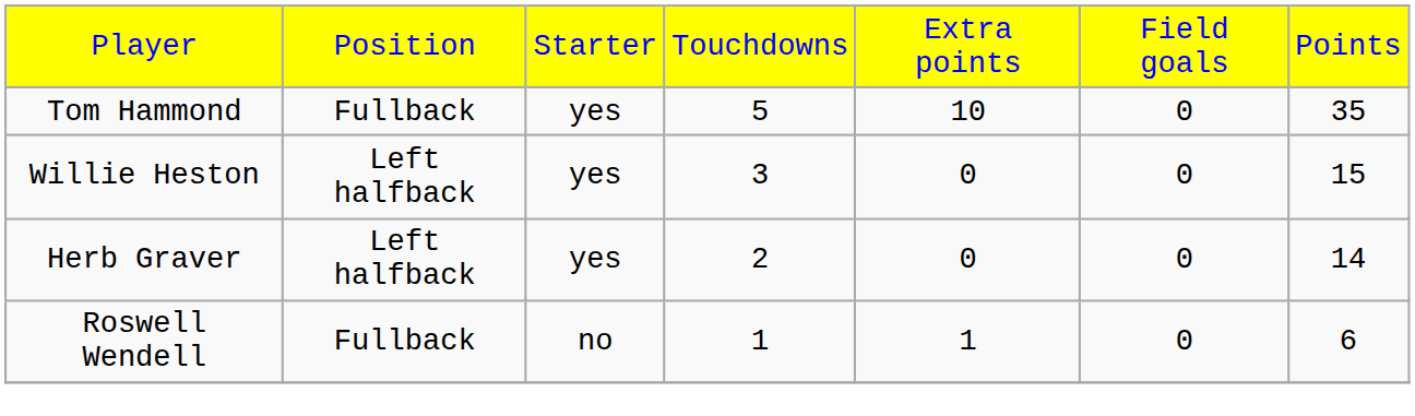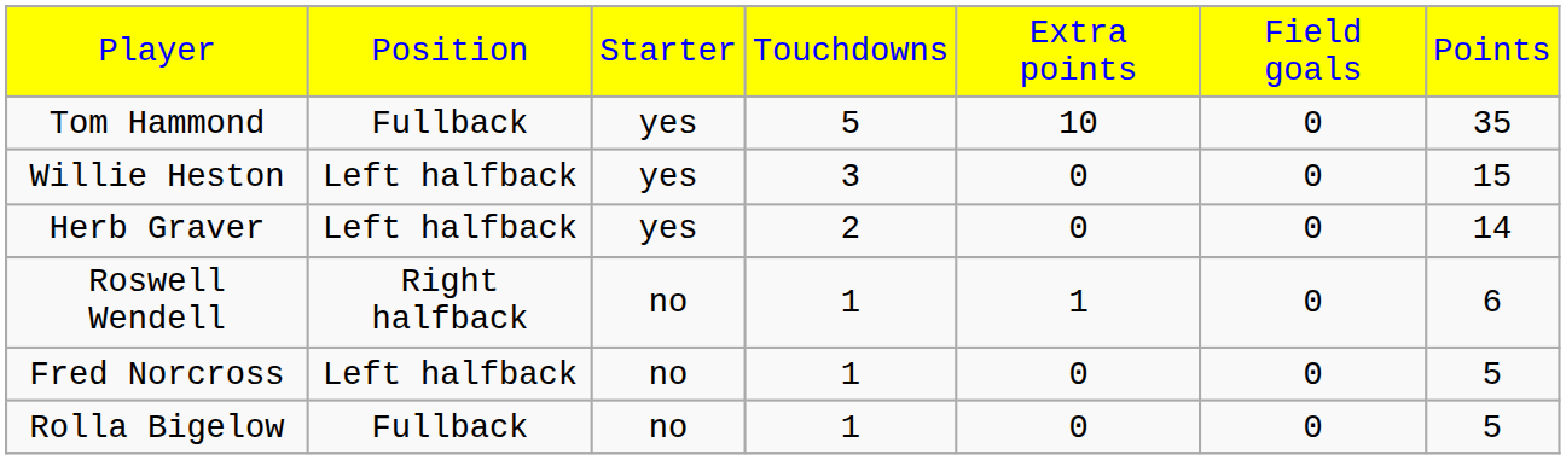 <table class="wikitable" width="70%">
 <tr align="center"  style="background:yellow;color:blue;">
 <td>Player</td>
 <td>Position</td>
 <td>Starter</td>
 <td>Touchdowns</td>
 <td>Extra points</td>
 <td>Field goals</td>
 <td>Points</td>
 </tr>
 <tr align="center" bgcolor="">
 <td>Tom Hammond</td>
 <td>Fullback</td>
 <td>yes</td>
 <td>5</td>
 <td>10</td>
 <td>0</td>
 <td>35</td>
 </tr>
 <tr align="center" bgcolor="">
 <td>Willie Heston</td>
 <td>Left halfback</td>
 <td>yes</td>
 <td>3</td>
 <td>0</td>
 <td>0</td>
 <td>15</td>
 </tr>
 <tr align="center" bgcolor="">
 <td>Herb Graver</td>
 <td>Left halfback</td>
 <td>yes</td>
 <td>2</td>
 <td>0</td>
 <td>0</td>
 <td>14</td>
 </tr>
 <tr align="center" bgcolor="">
 <td>Roswell Wendell</td>
-<td>Fullback</td>
+<td>Right halfback</td>
 <td>no</td>
 <td>1</td>
 <td>1</td>
 <td>0</td>
 <td>6</td>
 </tr>
 <tr align="center" bgcolor="">
+<td>Fred Norcross</td>
+<td>Left halfback</td>
+<td>no</td>
+<td>1</td>
+<td>0</td>
+<td>0</td>
+<td>5</td>
+</tr>
+<tr align="center" bgcolor="">
+<td>Rolla Bigelow</td>
+<td>Fullback</td>
+<td>no</td>
+<td>1</td>
+<td>0</td>
+<td>0</td>
+<td>5</td>
+</tr>
+<tr align="center" bgcolor="">
 </tr>
 </table>
